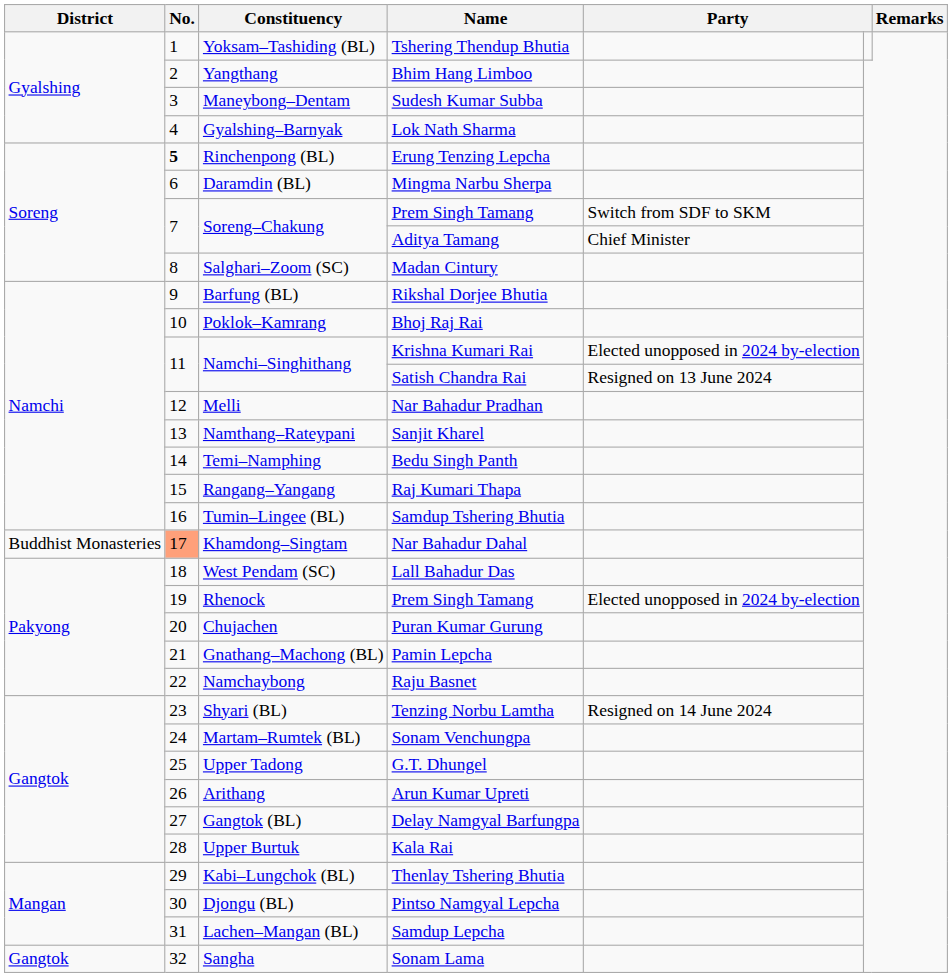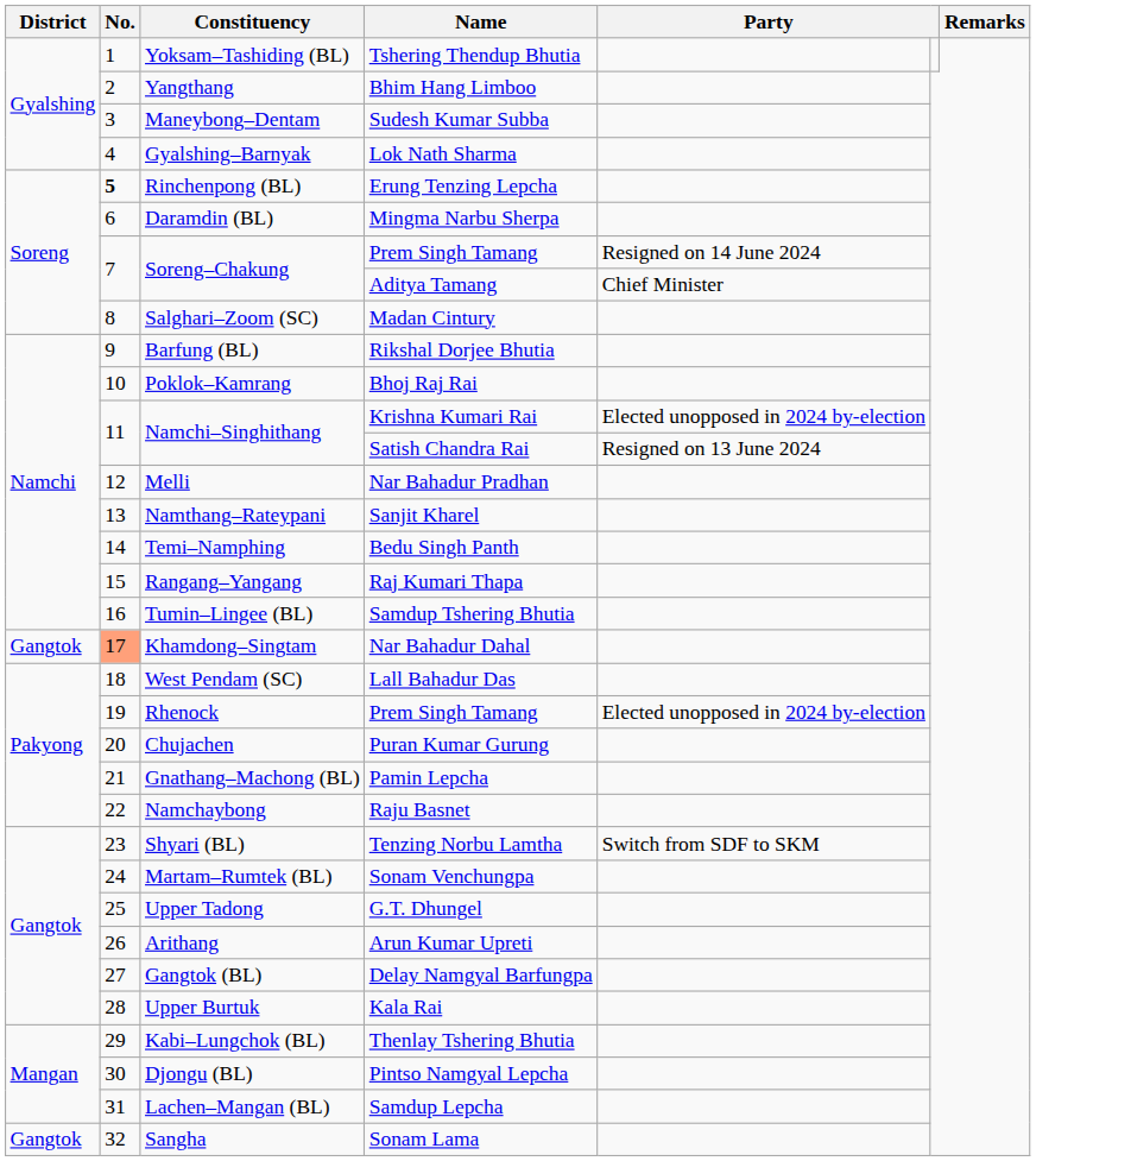 <table class="wikitable sortable">
 <tr>
 <th>District</th>
 <th>No.</th>
 <th>Constituency</th>
 <th>Name</th>
 <th colspan="2">Party</th>
 <th>Remarks</th>
 </tr>
 <tr>
 <td rowspan="4"><a href='#'>Gyalshing</a></td>
 <td>1</td>
 <td><a href='#'>Yoksam–Tashiding</a> (BL)</td>
 <td><a href='#'>Tshering Thendup Bhutia</a></td>
 <td></td>
 <td></td>
 </tr>
 <tr>
 <td>2</td>
 <td><a href='#'>Yangthang</a></td>
 <td><a href='#'>Bhim Hang Limboo</a></td>
 <td></td>
 </tr>
 <tr>
 <td>3</td>
 <td><a href='#'>Maneybong–Dentam</a></td>
 <td><a href='#'>Sudesh Kumar Subba</a></td>
 <td></td>
 </tr>
 <tr>
 <td>4</td>
 <td><a href='#'>Gyalshing–Barnyak</a></td>
 <td><a href='#'>Lok Nath Sharma</a></td>
 <td></td>
 </tr>
 <tr>
 <td rowspan="5"><a href='#'>Soreng</a></td>
 <td><strong>5</strong></td>
 <td><a href='#'>Rinchenpong</a> (BL)</td>
 <td><a href='#'>Erung Tenzing Lepcha</a></td>
 <td></td>
 </tr>
 <tr>
 <td>6</td>
 <td><a href='#'>Daramdin</a> (BL)</td>
 <td><a href='#'>Mingma Narbu Sherpa</a></td>
 <td></td>
 </tr>
 <tr>
 <td rowspan=2>7</td>
 <td rowspan=2><a href='#'>Soreng–Chakung</a></td>
 <td><a href='#'>Prem Singh Tamang</a></td>
-<td>Switch from SDF to SKM</td>
+<td>Resigned on 14 June 2024</td>
 </tr>
 <tr>
 <td><a href='#'>Aditya Tamang</a></td>
 <td>Chief Minister</td>
 </tr>
 <tr>
 <td>8</td>
 <td><a href='#'>Salghari–Zoom</a> (SC)</td>
 <td><a href='#'>Madan Cintury</a></td>
 <td></td>
 </tr>
 <tr>
 <td rowspan="9"><a href='#'>Namchi</a></td>
 <td>9</td>
 <td><a href='#'>Barfung</a> (BL)</td>
 <td><a href='#'>Rikshal Dorjee Bhutia</a></td>
 <td></td>
 </tr>
 <tr>
 <td>10</td>
 <td><a href='#'>Poklok–Kamrang</a></td>
 <td><a href='#'>Bhoj Raj Rai</a></td>
 <td></td>
 </tr>
 <tr>
 <td rowspan=2>11</td>
 <td rowspan=2><a href='#'>Namchi–Singhithang</a></td>
 <td><a href='#'>Krishna Kumari Rai</a></td>
 <td>Elected unopposed in <a href='#'>2024 by-election</a></td>
 </tr>
 <tr>
 <td><a href='#'>Satish Chandra Rai</a></td>
 <td>Resigned on 13 June 2024</td>
 </tr>
 <tr>
 <td>12</td>
 <td><a href='#'>Melli</a></td>
 <td><a href='#'>Nar Bahadur Pradhan</a></td>
 <td></td>
 </tr>
 <tr>
 <td>13</td>
 <td><a href='#'>Namthang–Rateypani</a></td>
 <td><a href='#'>Sanjit Kharel</a></td>
 <td></td>
 </tr>
 <tr>
 <td>14</td>
 <td><a href='#'>Temi–Namphing</a></td>
 <td><a href='#'>Bedu Singh Panth</a></td>
 <td></td>
 </tr>
 <tr>
 <td>15</td>
 <td><a href='#'>Rangang–Yangang</a></td>
 <td><a href='#'>Raj Kumari Thapa</a></td>
 <td></td>
 </tr>
 <tr>
 <td>16</td>
 <td><a href='#'>Tumin–Lingee</a> (BL)</td>
 <td><a href='#'>Samdup Tshering Bhutia</a></td>
 <td></td>
 </tr>
 <tr>
-<td>Buddhist Monasteries</td>
+<td><a href='#'>Gangtok</a></td>
 <td style="background: lightsalmon;">17</td>
 <td><a href='#'>Khamdong–Singtam</a></td>
 <td><a href='#'>Nar Bahadur Dahal</a></td>
 <td></td>
 </tr>
 <tr>
 <td rowspan="5"><a href='#'>Pakyong</a></td>
 <td>18</td>
 <td><a href='#'>West Pendam</a> (SC)</td>
 <td><a href='#'>Lall Bahadur Das</a></td>
 <td></td>
 </tr>
 <tr>
 <td>19</td>
 <td><a href='#'>Rhenock</a></td>
 <td><a href='#'>Prem Singh Tamang</a></td>
 <td>Elected unopposed in <a href='#'>2024 by-election</a></td>
 </tr>
 <tr>
 <td>20</td>
 <td><a href='#'>Chujachen</a></td>
 <td><a href='#'>Puran Kumar Gurung</a></td>
 <td></td>
 </tr>
 <tr>
 <td>21</td>
 <td><a href='#'>Gnathang–Machong</a> (BL)</td>
 <td><a href='#'>Pamin Lepcha</a></td>
 <td></td>
 </tr>
 <tr>
 <td>22</td>
 <td><a href='#'>Namchaybong</a></td>
 <td><a href='#'>Raju Basnet</a></td>
 <td></td>
 </tr>
 <tr>
 <td rowspan="6"><a href='#'>Gangtok</a></td>
 <td>23</td>
 <td><a href='#'>Shyari</a> (BL)</td>
 <td><a href='#'>Tenzing Norbu Lamtha</a></td>
-<td>Resigned on 14 June 2024</td>
+<td>Switch from SDF to SKM</td>
 </tr>
 <tr>
 <td>24</td>
 <td><a href='#'>Martam–Rumtek</a> (BL)</td>
 <td><a href='#'>Sonam Venchungpa</a></td>
 <td></td>
 </tr>
 <tr>
 <td>25</td>
 <td><a href='#'>Upper Tadong</a></td>
 <td><a href='#'>G.T. Dhungel</a></td>
 <td></td>
 </tr>
 <tr>
 <td>26</td>
 <td><a href='#'>Arithang</a></td>
 <td><a href='#'>Arun Kumar Upreti</a></td>
 <td></td>
 </tr>
 <tr>
 <td>27</td>
 <td><a href='#'>Gangtok</a> (BL)</td>
 <td><a href='#'>Delay Namgyal Barfungpa</a></td>
 <td></td>
 </tr>
 <tr>
 <td>28</td>
 <td><a href='#'>Upper Burtuk</a></td>
 <td><a href='#'>Kala Rai</a></td>
 <td></td>
 </tr>
 <tr>
 <td rowspan="3"><a href='#'>Mangan</a></td>
 <td>29</td>
 <td><a href='#'>Kabi–Lungchok</a> (BL)</td>
 <td><a href='#'>Thenlay Tshering Bhutia</a></td>
 <td></td>
 </tr>
 <tr>
 <td>30</td>
 <td><a href='#'>Djongu</a> (BL)</td>
 <td><a href='#'>Pintso Namgyal Lepcha</a></td>
 <td></td>
 </tr>
 <tr>
 <td>31</td>
 <td><a href='#'>Lachen–Mangan</a> (BL)</td>
 <td><a href='#'>Samdup Lepcha</a></td>
 <td></td>
 </tr>
 <tr>
 <td><a href='#'>Gangtok</a></td>
 <td>32</td>
 <td><a href='#'>Sangha</a></td>
 <td><a href='#'>Sonam Lama</a></td>
 <td></td>
 </tr>
 </table>
